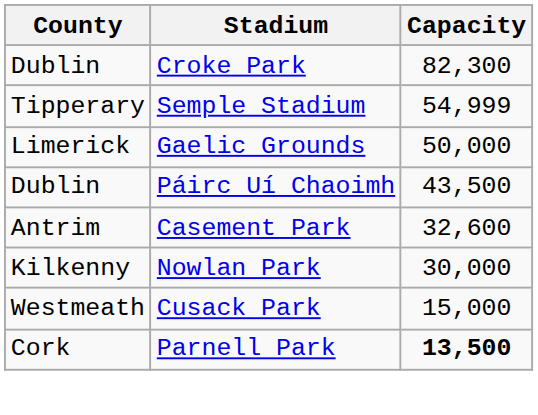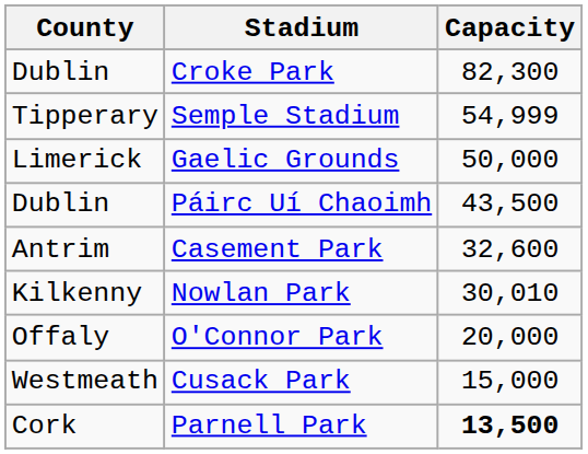 <table class="wikitable sortable">
 <tr>
 <th>County</th>
 <th>Stadium</th>
 <th>Capacity</th>
 </tr>
 <tr>
 <td>Dublin</td>
 <td><a href='#'>Croke Park</a></td>
 <td style="text-align:center">82,300</td>
 </tr>
 <tr>
 <td>Tipperary</td>
 <td><a href='#'>Semple Stadium</a></td>
 <td style="text-align:center">54,999</td>
 </tr>
 <tr>
 <td>Limerick</td>
 <td><a href='#'>Gaelic Grounds</a></td>
 <td style="text-align:center">50,000</td>
 </tr>
 <tr>
 <td>Dublin</td>
 <td><a href='#'>Páirc Uí Chaoimh</a></td>
 <td style="text-align:center">43,500</td>
 </tr>
 <tr>
 <td>Antrim</td>
 <td><a href='#'>Casement Park</a></td>
 <td style="text-align:center">32,600</td>
 </tr>
 <tr>
 <td>Kilkenny</td>
 <td><a href='#'>Nowlan Park</a></td>
-<td style="text-align:center">30,000</td>
+<td style="text-align:center">30,010</td>
+</tr>
+<tr>
+<td>Offaly</td>
+<td><a href='#'>O'Connor Park</a></td>
+<td style="text-align:center">20,000</td>
 </tr>
 <tr>
 <td>Westmeath</td>
 <td><a href='#'>Cusack Park</a></td>
 <td style="text-align:center">15,000</td>
 </tr>
 <tr>
 <td>Cork</td>
 <td><a href='#'>Parnell Park</a></td>
 <td style="text-align:center"><strong>13,500</strong></td>
 </tr>
 </table>
